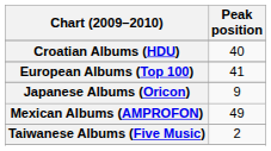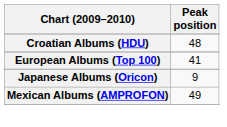 <table class="wikitable sortable plainrowheaders" style="text-align:center">
 <tr>
 <th scope="col">Chart (2009–2010)</th>
 <th scope="col">Peak<br>position</th>
 </tr>
 <tr>
 </tr>
 <tr>
 </tr>
 <tr>
 </tr>
 <tr>
 </tr>
 <tr>
 </tr>
 <tr>
 <th scope="row">Croatian Albums (<a href='#'>HDU</a>)</th>
-<td>40</td>
+<td>48</td>
 </tr>
 <tr>
 </tr>
 <tr>
 </tr>
 <tr>
 </tr>
 <tr>
 <th scope="row">European Albums (<a href='#'>Top 100</a>)</th>
 <td>41</td>
 </tr>
 <tr>
 </tr>
 <tr>
 </tr>
 <tr>
 </tr>
 <tr>
 </tr>
 <tr>
 </tr>
 <tr>
 <th scope="row">Japanese Albums (<a href='#'>Oricon</a>)</th>
 <td>9</td>
 </tr>
 <tr>
 <th scope="row">Mexican Albums (<a href='#'>AMPROFON</a>)</th>
 <td>49</td>
 </tr>
 <tr>
 </tr>
 <tr>
 </tr>
 <tr>
 </tr>
 <tr>
 </tr>
 <tr>
 </tr>
 <tr>
 </tr>
 <tr>
-<th scope="row">Taiwanese Albums (<a href='#'>Five Music</a>)</th>
-<td>2</td>
-</tr>
-<tr>
 </tr>
 <tr>
 </tr>
 <tr>
 </tr>
 <tr>
 </tr>
 </table>
